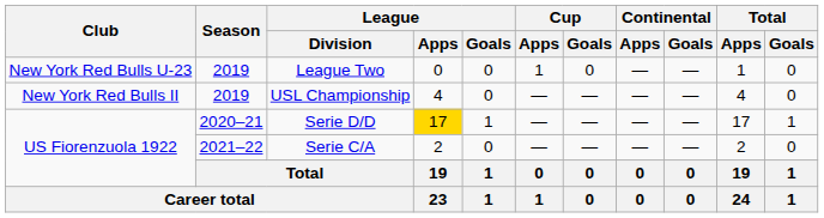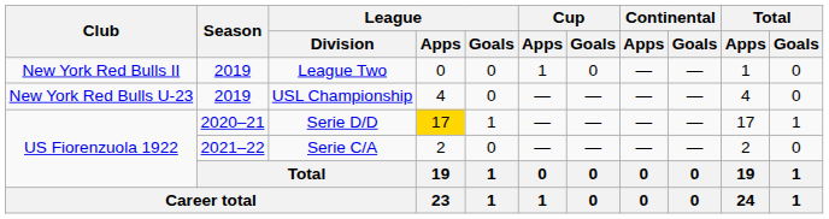 <table class="wikitable" style="text-align: center;">
 <tr>
 <th rowspan="2">Club</th>
 <th rowspan="2">Season</th>
 <th colspan="3">League</th>
 <th colspan="2">Cup</th>
 <th colspan="2">Continental</th>
 <th colspan="2">Total</th>
 </tr>
 <tr>
 <th>Division</th>
 <th>Apps</th>
 <th>Goals</th>
 <th>Apps</th>
 <th>Goals</th>
 <th>Apps</th>
 <th>Goals</th>
 <th>Apps</th>
 <th>Goals</th>
 </tr>
 <tr>
-<td><a href='#'>New York Red Bulls U-23</a></td>
+<td><a href='#'>New York Red Bulls II</a></td>
 <td><a href='#'>2019</a></td>
 <td><a href='#'>League Two</a></td>
 <td>0</td>
 <td>0</td>
 <td>1</td>
 <td>0</td>
 <td>—</td>
 <td>—</td>
 <td>1</td>
 <td>0</td>
 </tr>
 <tr>
-<td><a href='#'>New York Red Bulls II</a></td>
+<td><a href='#'>New York Red Bulls U-23</a></td>
 <td><a href='#'>2019</a></td>
 <td><a href='#'>USL Championship</a></td>
 <td>4</td>
 <td>0</td>
 <td>—</td>
 <td>—</td>
 <td>—</td>
 <td>—</td>
 <td>4</td>
 <td>0</td>
 </tr>
 <tr>
 <td rowspan="3"><a href='#'>US Fiorenzuola 1922</a></td>
 <td><a href='#'>2020–21</a></td>
 <td><a href='#'>Serie D/D</a></td>
 <td style="background: gold;">17</td>
 <td>1</td>
 <td>—</td>
 <td>—</td>
 <td>—</td>
 <td>—</td>
 <td>17</td>
 <td>1</td>
 </tr>
 <tr>
 <td><a href='#'>2021–22</a></td>
 <td><a href='#'>Serie C/A</a></td>
 <td>2</td>
 <td>0</td>
 <td>—</td>
 <td>—</td>
 <td>—</td>
 <td>—</td>
 <td>2</td>
 <td>0</td>
 </tr>
 <tr>
 <th colspan="2">Total</th>
 <th>19</th>
 <th>1</th>
 <th>0</th>
 <th>0</th>
 <th>0</th>
 <th>0</th>
 <th>19</th>
 <th>1</th>
 </tr>
 <tr>
 <th colspan="3">Career total</th>
 <th>23</th>
 <th>1</th>
 <th>1</th>
 <th>0</th>
 <th>0</th>
 <th>0</th>
 <th>24</th>
 <th>1</th>
 </tr>
 </table>
